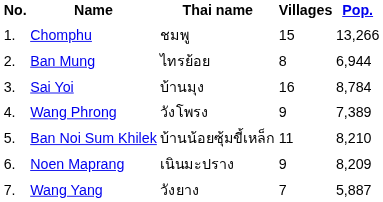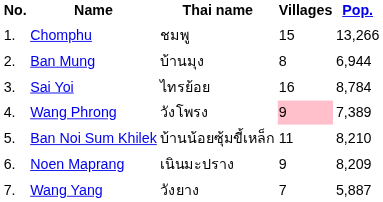 <table>
 <tr>
 <th>No.</th>
 <th>Name</th>
 <th>Thai name</th>
 <th>Villages</th>
 <th><a href='#'>Pop.</a></th>
 </tr>
 <tr>
 </tr>
 <tr>
 <td>1.</td>
 <td><a href='#'>Chomphu</a></td>
 <td>ชมพู</td>
 <td>15</td>
 <td>13,266</td>
 <td></td>
 </tr>
 <tr>
 <td>2.</td>
 <td><a href='#'>Ban Mung</a></td>
-<td>ไทรย้อย</td>
+<td>บ้านมุง</td>
 <td>8</td>
 <td>6,944</td>
 <td></td>
 </tr>
 <tr>
 <td>3.</td>
 <td><a href='#'>Sai Yoi</a></td>
-<td>บ้านมุง</td>
+<td>ไทรย้อย</td>
 <td>16</td>
 <td>8,784</td>
 <td></td>
 </tr>
 <tr>
 <td>4.</td>
 <td><a href='#'>Wang Phrong</a></td>
 <td>วังโพรง</td>
-<td>9</td>
+<td style="background: pink;">9</td>
 <td>7,389</td>
 <td></td>
 </tr>
 <tr>
 <td>5.</td>
 <td><a href='#'>Ban Noi Sum Khilek</a></td>
 <td>บ้านน้อยซุ้มขี้เหล็ก</td>
 <td>11</td>
 <td>8,210</td>
 <td></td>
 </tr>
 <tr>
 <td>6.</td>
 <td><a href='#'>Noen Maprang</a></td>
 <td>เนินมะปราง</td>
 <td>9</td>
 <td>8,209</td>
 <td></td>
 </tr>
 <tr>
 <td>7.</td>
 <td><a href='#'>Wang Yang</a></td>
 <td>วังยาง</td>
 <td>7</td>
 <td>5,887</td>
 <td></td>
 </tr>
 </table>
